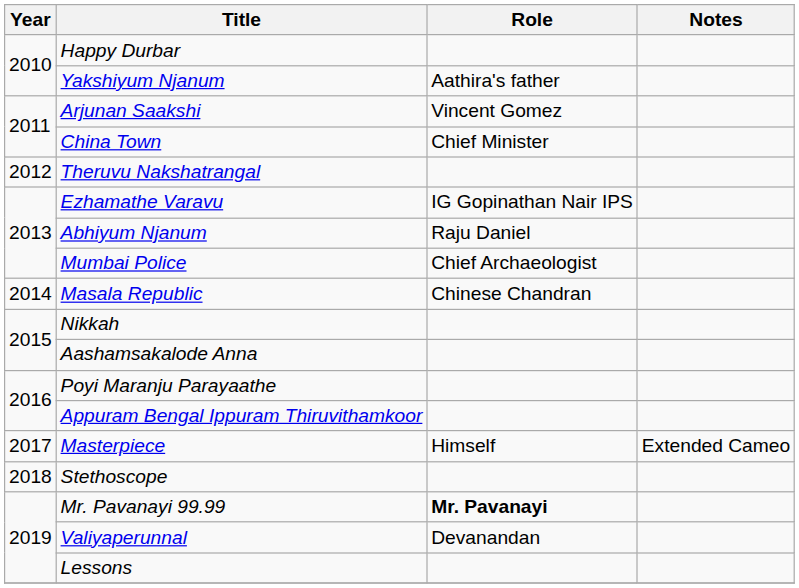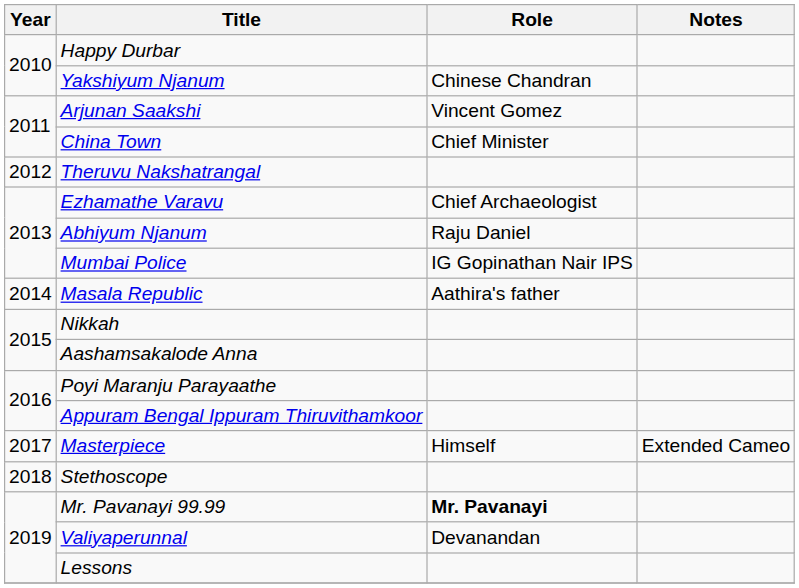 <table class="wikitable sortable">
 <tr>
 <th>Year</th>
 <th>Title</th>
 <th>Role</th>
 <th class="unsortable">Notes</th>
 </tr>
 <tr>
 <td rowspan=2>2010</td>
 <td><em>Happy Durbar</em></td>
 <td></td>
 <td></td>
 </tr>
 <tr>
 <td><em><a href='#'>Yakshiyum Njanum</a></em></td>
-<td>Aathira's father</td>
+<td>Chinese Chandran</td>
 <td></td>
 </tr>
 <tr>
 <td rowspan=2>2011</td>
 <td><em><a href='#'>Arjunan Saakshi</a></em></td>
 <td>Vincent Gomez</td>
 <td></td>
 </tr>
 <tr>
 <td><em><a href='#'>China Town</a></em></td>
 <td>Chief Minister</td>
 <td></td>
 </tr>
 <tr>
 <td>2012</td>
 <td><em><a href='#'>Theruvu Nakshatrangal</a></em></td>
 <td></td>
 <td></td>
 </tr>
 <tr>
 <td rowspan=3>2013</td>
 <td><em><a href='#'>Ezhamathe Varavu</a></em></td>
-<td>IG Gopinathan Nair IPS</td>
+<td>Chief Archaeologist</td>
 <td></td>
 </tr>
 <tr>
 <td><em><a href='#'>Abhiyum Njanum</a></em></td>
 <td>Raju Daniel</td>
 <td></td>
 </tr>
 <tr>
 <td><em><a href='#'>Mumbai Police</a></em></td>
-<td>Chief Archaeologist</td>
+<td>IG Gopinathan Nair IPS</td>
 <td></td>
 </tr>
 <tr>
 <td>2014</td>
 <td><em><a href='#'>Masala Republic</a></em></td>
-<td>Chinese Chandran</td>
+<td>Aathira's father</td>
 <td></td>
 </tr>
 <tr>
 <td rowspan=2>2015</td>
 <td><em>Nikkah</em></td>
 <td></td>
 <td></td>
 </tr>
 <tr>
 <td><em>Aashamsakalode Anna</em></td>
 <td></td>
 <td></td>
 </tr>
 <tr>
 <td rowspan=2>2016</td>
 <td><em>Poyi Maranju Parayaathe</em></td>
 <td></td>
 <td></td>
 </tr>
 <tr>
 <td><em><a href='#'>Appuram Bengal Ippuram Thiruvithamkoor</a></em></td>
 <td></td>
 <td></td>
 </tr>
 <tr>
 <td>2017</td>
 <td><em><a href='#'>Masterpiece</a></em></td>
 <td>Himself</td>
 <td>Extended Cameo</td>
 </tr>
 <tr>
 <td>2018</td>
 <td><em>Stethoscope</em></td>
 <td></td>
 <td></td>
 </tr>
 <tr>
 <td rowspan=3>2019</td>
 <td><em>Mr. Pavanayi 99.99</em></td>
 <td><strong>Mr. Pavanayi</strong></td>
 <td></td>
 </tr>
 <tr>
 <td><em><a href='#'>Valiyaperunnal</a></em></td>
 <td>Devanandan</td>
 <td></td>
 </tr>
 <tr>
 <td><em>Lessons</em></td>
 <td></td>
 <td></td>
 </tr>
 <tr>
 </tr>
 </table>
